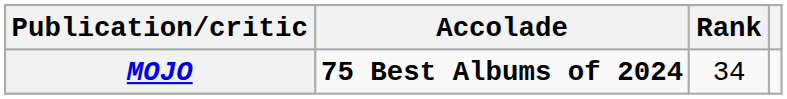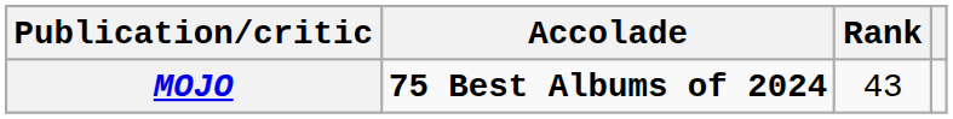 <table class="wikitable sortable plainrowheaders">
 <tr>
 <th scope="col">Publication/critic</th>
 <th scope="col">Accolade</th>
 <th scope="col">Rank</th>
 <th scope="col" class="unsortable"></th>
 </tr>
 <tr>
 <th scope="row"><em><a href='#'>MOJO</a></em></th>
 <td><strong>75 Best Albums of 2024</strong></td>
-<td style="text-align: center;">34</td>
+<td style="text-align: center;">43</td>
 <td style="text-align: center;"></td>
 </tr>
 </table>
